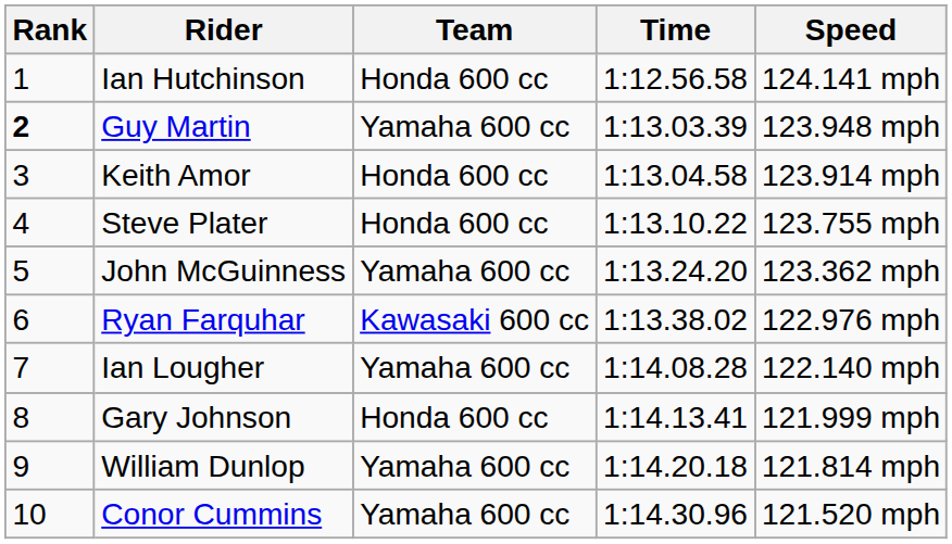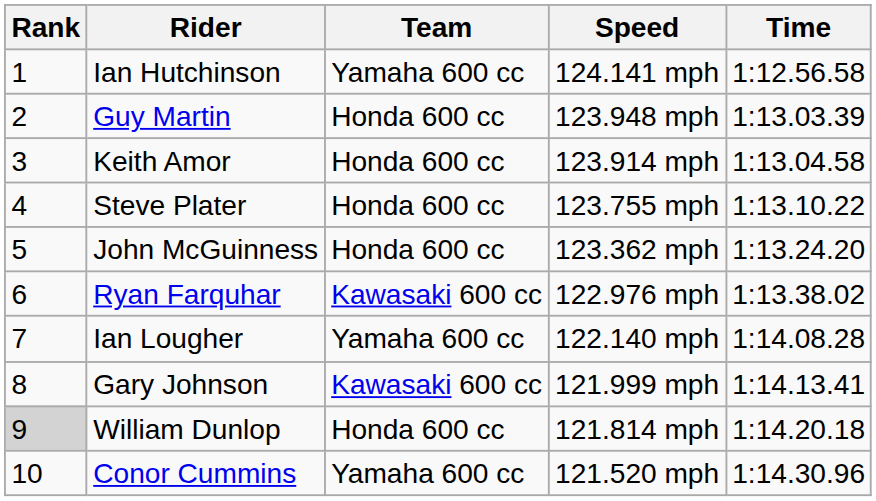 <table class="wikitable" style="font-size: 95%;">
 <tr style="background:#efefef;">
 <th>Rank</th>
 <th>Rider</th>
 <th>Team</th>
+<th>Speed</th>
 <th>Time</th>
-<th>Speed</th>
 </tr>
 <tr>
 <td>1</td>
 <td> Ian Hutchinson</td>
-<td>Honda 600 cc</td>
+<td>Yamaha 600 cc</td>
+<td>124.141 mph</td>
 <td>1:12.56.58</td>
-<td>124.141 mph</td>
 </tr>
 <tr>
-<td><strong>2</strong></td>
+<td>2</td>
 <td> <a href='#'>Guy Martin</a></td>
-<td>Yamaha 600 cc</td>
+<td>Honda 600 cc</td>
+<td>123.948 mph</td>
 <td>1:13.03.39</td>
-<td>123.948 mph</td>
 </tr>
 <tr>
 <td>3</td>
 <td> Keith Amor</td>
 <td>Honda 600 cc</td>
+<td>123.914 mph</td>
 <td>1:13.04.58</td>
-<td>123.914 mph</td>
 </tr>
 <tr>
 <td>4</td>
 <td> Steve Plater</td>
 <td>Honda 600 cc</td>
+<td>123.755 mph</td>
 <td>1:13.10.22</td>
-<td>123.755 mph</td>
 </tr>
 <tr>
 <td>5</td>
 <td> John McGuinness</td>
-<td>Yamaha 600 cc</td>
+<td>Honda 600 cc</td>
+<td>123.362 mph</td>
 <td>1:13.24.20</td>
-<td>123.362 mph</td>
 </tr>
 <tr>
 <td>6</td>
 <td> <a href='#'>Ryan Farquhar</a></td>
 <td><a href='#'>Kawasaki</a> 600 cc</td>
+<td>122.976 mph</td>
 <td>1:13.38.02</td>
-<td>122.976 mph</td>
 </tr>
 <tr>
 <td>7</td>
 <td> Ian Lougher</td>
 <td>Yamaha 600 cc</td>
+<td>122.140 mph</td>
 <td>1:14.08.28</td>
-<td>122.140 mph</td>
 </tr>
 <tr>
 <td>8</td>
 <td> Gary Johnson</td>
-<td>Honda 600 cc</td>
+<td><a href='#'>Kawasaki</a> 600 cc</td>
+<td>121.999 mph</td>
 <td>1:14.13.41</td>
-<td>121.999 mph</td>
 </tr>
 <tr>
-<td>9</td>
+<td style="background: lightgrey;">9</td>
 <td> William Dunlop</td>
-<td>Yamaha 600 cc</td>
+<td>Honda 600 cc</td>
+<td>121.814 mph</td>
 <td>1:14.20.18</td>
-<td>121.814 mph</td>
 </tr>
 <tr>
 <td>10</td>
 <td> <a href='#'>Conor Cummins</a></td>
 <td>Yamaha 600 cc</td>
+<td>121.520 mph</td>
 <td>1:14.30.96</td>
-<td>121.520 mph</td>
 </tr>
 </table>
